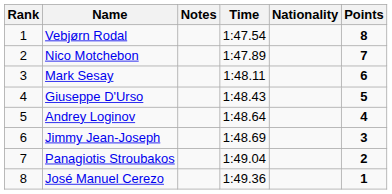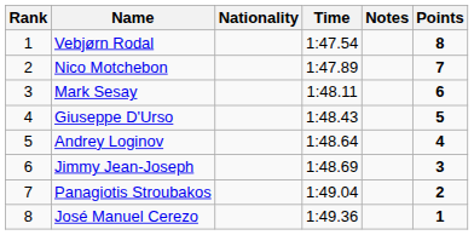 <table class="wikitable sortable" style="text-align:center">
 <tr>
 <th>Rank</th>
 <th>Name</th>
+<th>Nationality</th>
+<th>Time</th>
 <th>Notes</th>
-<th>Time</th>
-<th>Nationality</th>
 <th>Points</th>
 </tr>
 <tr>
 <td>1</td>
 <td align=left><a href='#'>Vebjørn Rodal</a></td>
+<td align=left></td>
+<td>1:47.54</td>
 <td></td>
-<td>1:47.54</td>
-<td align=left></td>
 <td><strong>8</strong></td>
 </tr>
 <tr>
 <td>2</td>
 <td align=left><a href='#'>Nico Motchebon</a></td>
+<td align=left></td>
+<td>1:47.89</td>
 <td></td>
-<td>1:47.89</td>
-<td align=left></td>
 <td><strong>7</strong></td>
 </tr>
 <tr>
 <td>3</td>
 <td align=left><a href='#'>Mark Sesay</a></td>
+<td align=left></td>
+<td>1:48.11</td>
 <td></td>
-<td>1:48.11</td>
-<td align=left></td>
 <td><strong>6</strong></td>
 </tr>
 <tr>
 <td>4</td>
 <td align=left><a href='#'>Giuseppe D'Urso</a></td>
+<td align=left></td>
+<td>1:48.43</td>
 <td></td>
-<td>1:48.43</td>
-<td align=left></td>
 <td><strong>5</strong></td>
 </tr>
 <tr>
 <td>5</td>
 <td align=left><a href='#'>Andrey Loginov</a></td>
+<td align=left></td>
+<td>1:48.64</td>
 <td></td>
-<td>1:48.64</td>
-<td align=left></td>
 <td><strong>4</strong></td>
 </tr>
 <tr>
 <td>6</td>
 <td align=left><a href='#'>Jimmy Jean-Joseph</a></td>
+<td align=left></td>
+<td>1:48.69</td>
 <td></td>
-<td>1:48.69</td>
-<td align=left></td>
 <td><strong>3</strong></td>
 </tr>
 <tr>
 <td>7</td>
 <td align=left><a href='#'>Panagiotis Stroubakos</a></td>
+<td align=left></td>
+<td>1:49.04</td>
 <td></td>
-<td>1:49.04</td>
-<td align=left></td>
 <td><strong>2</strong></td>
 </tr>
 <tr>
 <td>8</td>
 <td align=left><a href='#'>José Manuel Cerezo</a></td>
+<td align=left></td>
+<td>1:49.36</td>
 <td></td>
-<td>1:49.36</td>
-<td align=left></td>
 <td><strong>1</strong></td>
 </tr>
 </table>
